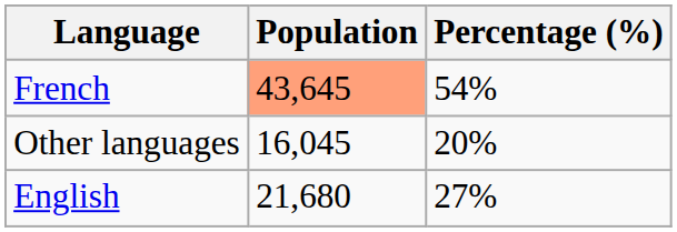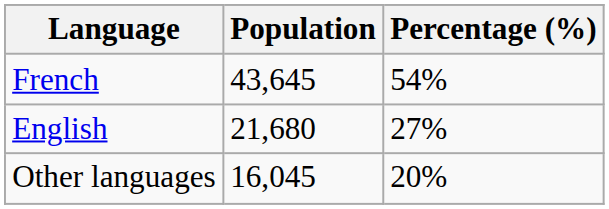 <table class="wikitable">
 <tr>
 <th>Language</th>
 <th>Population</th>
 <th>Percentage (%)</th>
 </tr>
 <tr>
 <td><a href='#'>French</a></td>
-<td style="background: lightsalmon;">43,645</td>
+<td>43,645</td>
 <td>54%</td>
+</tr>
+<tr>
+<td><a href='#'>English</a></td>
+<td>21,680</td>
+<td>27%</td>
 </tr>
 <tr>
 <td>Other languages</td>
 <td>16,045</td>
 <td>20%</td>
 </tr>
-<tr>
-<td><a href='#'>English</a></td>
-<td>21,680</td>
-<td>27%</td>
-</tr>
 </table>
